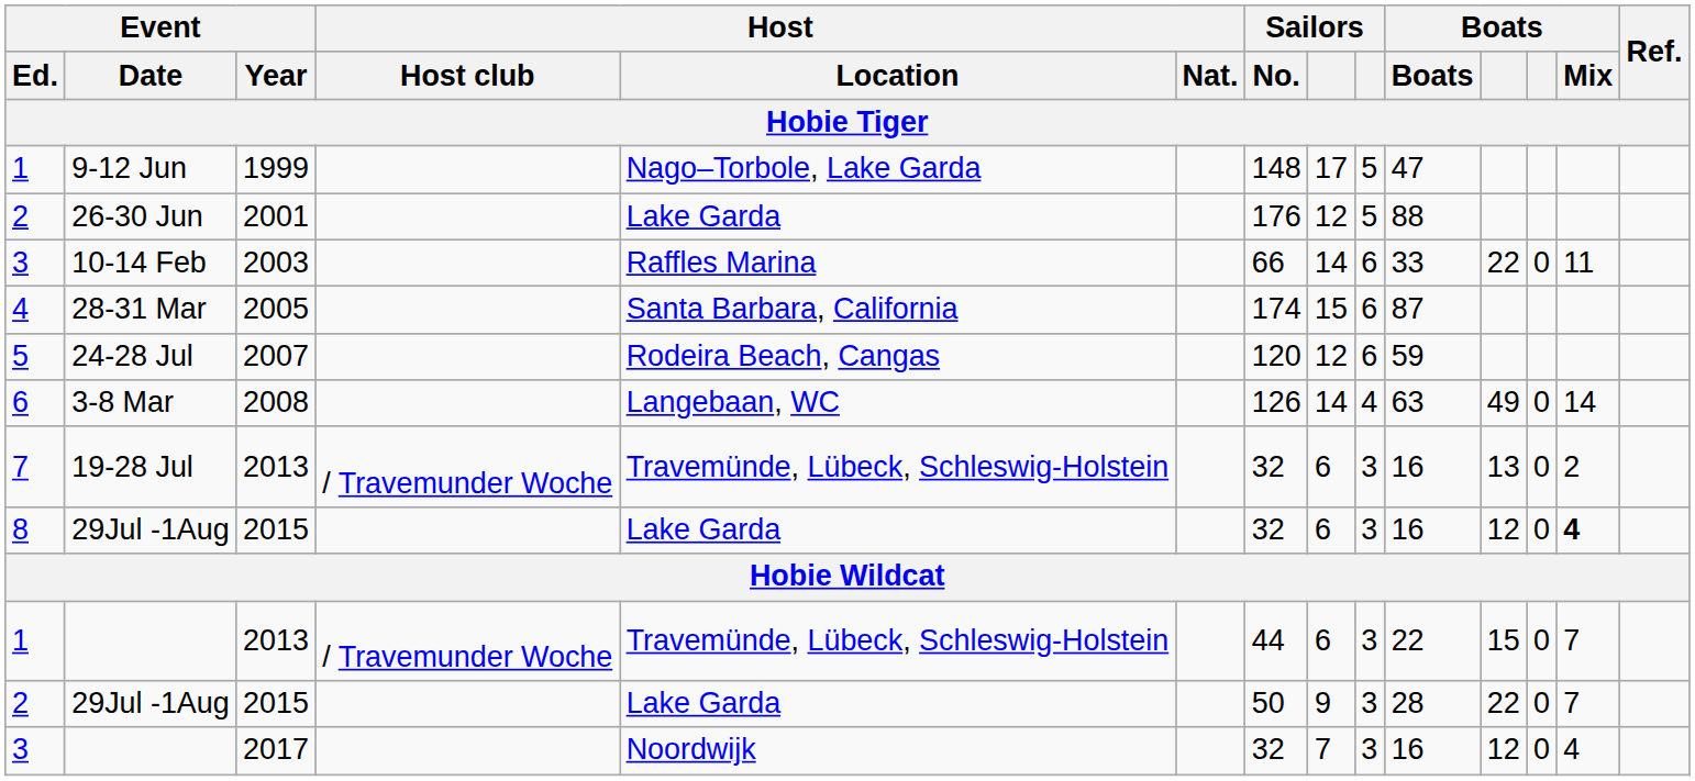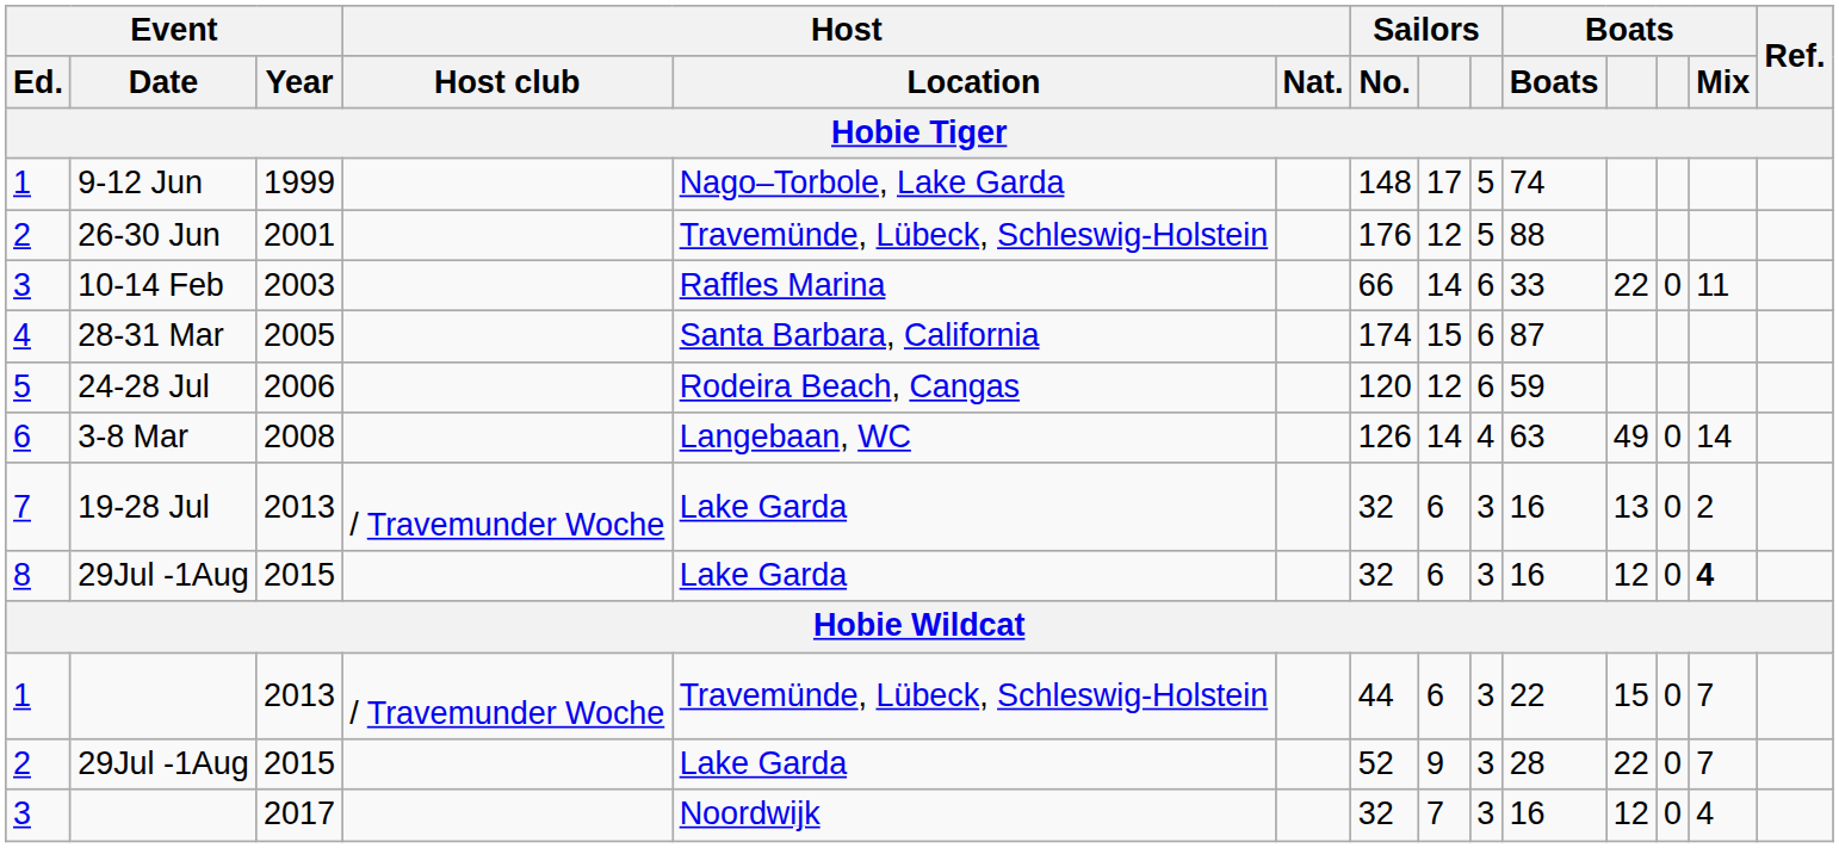 <table class="wikitable">
 <tr>
 <th colspan=3>Event</th>
 <th colspan=3>Host</th>
 <th colspan=3>Sailors</th>
 <th colspan=4>Boats</th>
 <th rowspan=2>Ref.</th>
 </tr>
 <tr>
 <th>Ed.</th>
 <th>Date</th>
 <th>Year</th>
 <th>Host club</th>
 <th>Location</th>
 <th>Nat.</th>
 <th>No.</th>
 <th></th>
 <th></th>
 <th>Boats</th>
 <th></th>
 <th></th>
 <th>Mix</th>
 </tr>
 <tr>
 <th COLSPAN=15><a href='#'>Hobie Tiger</a></th>
 </tr>
 <tr>
 <td><a href='#'>1</a></td>
 <td>9-12 Jun</td>
 <td>1999</td>
 <td></td>
 <td><a href='#'>Nago–Torbole</a>, <a href='#'>Lake Garda</a></td>
 <td></td>
 <td>148</td>
 <td>17</td>
 <td>5</td>
-<td>47</td>
+<td>74</td>
 <td></td>
 <td></td>
 <td></td>
 <td> </td>
 </tr>
 <tr>
 <td><a href='#'>2</a></td>
 <td>26-30 Jun</td>
 <td>2001</td>
 <td></td>
-<td><a href='#'>Lake Garda</a></td>
+<td><a href='#'>Travemünde</a>, <a href='#'>Lübeck</a>, <a href='#'>Schleswig-Holstein</a></td>
 <td></td>
 <td>176</td>
 <td>12</td>
 <td>5</td>
 <td>88</td>
 <td></td>
 <td></td>
 <td></td>
 <td></td>
 </tr>
 <tr>
 <td><a href='#'>3</a></td>
 <td>10-14 Feb</td>
 <td>2003</td>
 <td></td>
 <td><a href='#'>Raffles Marina</a></td>
 <td></td>
 <td>66</td>
 <td>14</td>
 <td>6</td>
 <td>33</td>
 <td>22</td>
 <td>0</td>
 <td>11</td>
 <td>  </td>
 </tr>
 <tr>
 <td><a href='#'>4</a></td>
 <td>28-31 Mar</td>
 <td>2005</td>
 <td></td>
 <td><a href='#'>Santa Barbara</a>, <a href='#'>California</a></td>
 <td></td>
 <td>174</td>
 <td>15</td>
 <td>6</td>
 <td>87</td>
 <td></td>
 <td></td>
 <td></td>
 <td></td>
 </tr>
 <tr>
 <td><a href='#'>5</a></td>
 <td>24-28 Jul</td>
-<td>2007</td>
+<td>2006</td>
 <td></td>
 <td><a href='#'>Rodeira Beach</a>, <a href='#'>Cangas</a></td>
 <td></td>
 <td>120</td>
 <td>12</td>
 <td>6</td>
 <td>59</td>
 <td></td>
 <td></td>
 <td></td>
 <td>  	</td>
 </tr>
 <tr>
 <td><a href='#'>6</a></td>
 <td>3-8 Mar</td>
 <td>2008</td>
 <td></td>
 <td><a href='#'>Langebaan</a>, <a href='#'>WC</a></td>
 <td></td>
 <td>126</td>
 <td>14</td>
 <td>4</td>
 <td>63</td>
 <td>49</td>
 <td>0</td>
 <td>14</td>
 <td>   </td>
 </tr>
 <tr>
 <td><a href='#'>7</a></td>
 <td>19-28 Jul</td>
 <td>2013</td>
 <td><br>/ <a href='#'>Travemunder Woche</a></td>
-<td><a href='#'>Travemünde</a>, <a href='#'>Lübeck</a>, <a href='#'>Schleswig-Holstein</a></td>
+<td><a href='#'>Lake Garda</a></td>
 <td></td>
 <td>32</td>
 <td>6</td>
 <td>3</td>
 <td>16</td>
 <td>13</td>
 <td>0</td>
 <td>2</td>
 <td></td>
 </tr>
 <tr>
 <td><a href='#'>8</a></td>
 <td>29Jul -1Aug</td>
 <td>2015</td>
 <td></td>
 <td><a href='#'>Lake Garda</a></td>
 <td></td>
 <td>32</td>
 <td>6</td>
 <td>3</td>
 <td>16</td>
 <td>12</td>
 <td>0</td>
 <td><strong>4</strong></td>
 <td></td>
 </tr>
 <tr>
 <th COLSPAN=15><a href='#'>Hobie Wildcat</a></th>
 </tr>
 <tr>
 <td><a href='#'>1</a></td>
 <td></td>
 <td>2013</td>
 <td><br>/ <a href='#'>Travemunder Woche</a></td>
 <td><a href='#'>Travemünde</a>, <a href='#'>Lübeck</a>, <a href='#'>Schleswig-Holstein</a></td>
 <td></td>
 <td>44</td>
 <td>6</td>
 <td>3</td>
 <td>22</td>
 <td>15</td>
 <td>0</td>
 <td>7</td>
 </tr>
 <tr>
 <td><a href='#'>2</a></td>
 <td>29Jul -1Aug</td>
 <td>2015</td>
 <td></td>
 <td><a href='#'>Lake Garda</a></td>
 <td></td>
-<td>50</td>
+<td>52</td>
 <td>9</td>
 <td>3</td>
 <td>28</td>
 <td>22</td>
 <td>0</td>
 <td>7</td>
 <td></td>
 </tr>
 <tr>
 <td><a href='#'>3</a></td>
 <td></td>
 <td>2017</td>
 <td></td>
 <td><a href='#'>Noordwijk</a></td>
 <td></td>
 <td>32</td>
 <td>7</td>
 <td>3</td>
 <td>16</td>
 <td>12</td>
 <td>0</td>
 <td>4</td>
 </tr>
 </table>
